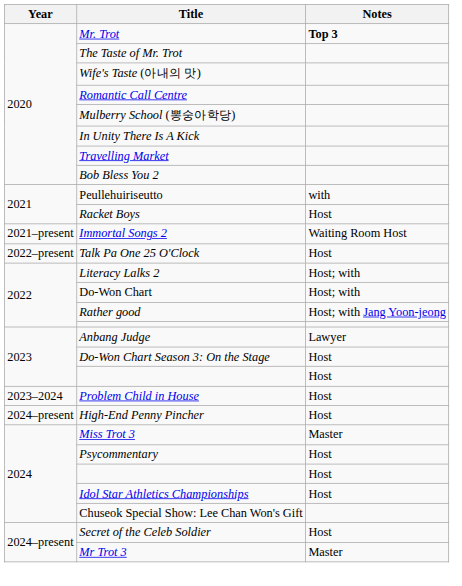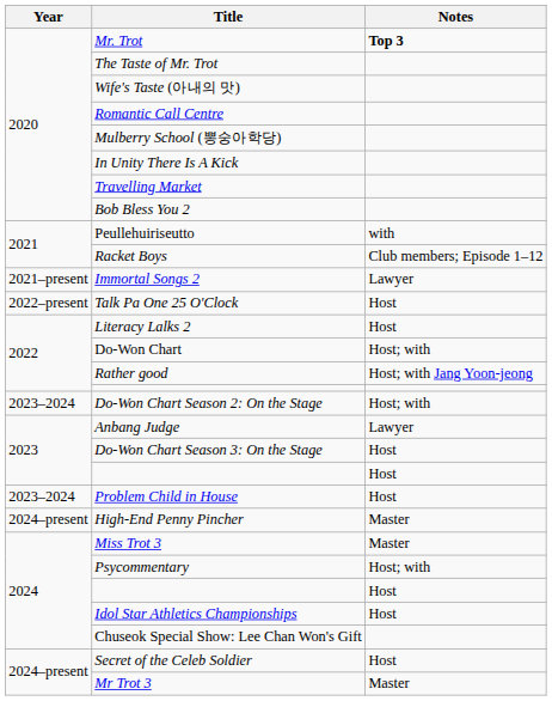 <table class="wikitable">
 <tr>
 <th>Year</th>
 <th>Title</th>
 <th>Notes</th>
 </tr>
 <tr>
 <td rowspan="8">2020</td>
 <td><em><a href='#'>Mr. Trot</a></em></td>
 <td><strong>Top 3</strong></td>
 </tr>
 <tr>
 <td><em>The Taste of Mr. Trot</em></td>
 <td></td>
 </tr>
 <tr>
 <td><em>Wife's Taste</em> (아내의 맛)</td>
 <td></td>
 </tr>
 <tr>
 <td><em><a href='#'>Romantic Call Centre</a></em></td>
 <td></td>
 </tr>
 <tr>
 <td><em>Mulberry School</em> (뽕숭아학당)</td>
 <td></td>
 </tr>
 <tr>
 <td><em>In Unity There Is A Kick</em></td>
 <td></td>
 </tr>
 <tr>
 <td><em><a href='#'>Travelling Market</a></em></td>
 <td></td>
 </tr>
 <tr>
 <td><em>Bob Bless You 2</em></td>
 <td></td>
 </tr>
 <tr>
 <td rowspan="2">2021</td>
 <td>Peullehuiriseutto</td>
 <td>with </td>
 </tr>
 <tr>
 <td><em>Racket Boys</em></td>
-<td>Host </td>
+<td>Club members; Episode 1–12</td>
 </tr>
 <tr>
 <td>2021–present</td>
 <td><a href='#'><em>Immortal Songs 2</em></a></td>
-<td>Waiting Room Host</td>
+<td>Lawyer</td>
 </tr>
 <tr>
 <td>2022–present</td>
 <td><em>Talk Pa One 25 O'Clock</em></td>
 <td>Host </td>
 </tr>
 <tr>
 <td rowspan="4">2022</td>
 <td><em>Literacy Lalks 2</em></td>
-<td>Host; with </td>
+<td>Host</td>
 </tr>
 <tr>
 <td>Do-Won Chart</td>
 <td>Host; with </td>
 </tr>
 <tr>
 <td><em>Rather good</em></td>
 <td>Host; with <a href='#'>Jang Yoon-jeong</a></td>
 </tr>
 <tr>
 <td><em></em></td>
 <td></td>
+</tr>
+<tr>
+<td>2023–2024</td>
+<td><em>Do-Won Chart Season 2: On the Stage</em></td>
+<td>Host; with </td>
 </tr>
 <tr>
 <td rowspan="3">2023</td>
 <td><em>Anbang Judge</em></td>
 <td>Lawyer</td>
 </tr>
 <tr>
 <td><em>Do-Won Chart Season 3: On the Stage</em></td>
 <td>Host</td>
 </tr>
 <tr>
 <td><em></em></td>
 <td>Host</td>
 </tr>
 <tr>
 <td>2023–2024</td>
 <td><em><a href='#'>Problem Child in House</a></em></td>
 <td>Host</td>
 </tr>
 <tr>
 <td>2024–present</td>
 <td><em>High-End Penny Pincher</em></td>
-<td>Host</td>
+<td>Master</td>
 </tr>
 <tr>
 <td rowspan="5">2024</td>
 <td><em><a href='#'>Miss Trot 3</a></em></td>
 <td>Master</td>
 </tr>
 <tr>
 <td><em>Psycommentary</em></td>
-<td>Host</td>
+<td>Host; with </td>
 </tr>
 <tr>
 <td><em></em></td>
 <td>Host</td>
 </tr>
 <tr>
 <td><em><a href='#'>Idol Star Athletics Championships</a></em></td>
 <td>Host</td>
 </tr>
 <tr>
 <td>Chuseok Special Show: Lee Chan Won's Gift</td>
 <td></td>
 </tr>
 <tr>
 <td rowspan="2">2024–present</td>
 <td><em>Secret of the Celeb Soldier</em></td>
 <td>Host</td>
 </tr>
 <tr>
 <td><em><a href='#'>Mr Trot 3</a></em></td>
 <td>Master</td>
 </tr>
 </table>
